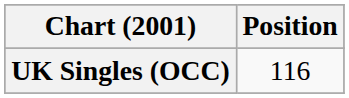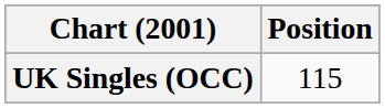 <table class="wikitable plainrowheaders" style="text-align:center">
 <tr>
 <th>Chart (2001)</th>
 <th>Position</th>
 </tr>
 <tr>
 <th scope="row">UK Singles (OCC)</th>
-<td>116</td>
+<td>115</td>
 </tr>
 </table>
